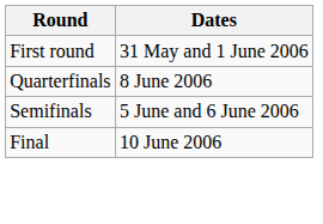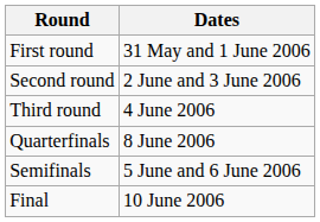 <table class="wikitable">
 <tr>
 <th>Round</th>
 <th>Dates</th>
 </tr>
 <tr>
 <td>First round</td>
 <td>31 May and 1 June 2006</td>
+</tr>
+<tr>
+<td>Second round</td>
+<td>2 June and 3 June 2006</td>
+</tr>
+<tr>
+<td>Third round</td>
+<td>4 June 2006</td>
 </tr>
 <tr>
 <td>Quarterfinals</td>
 <td>8 June 2006</td>
 </tr>
 <tr>
 <td>Semifinals</td>
 <td>5 June and 6 June 2006</td>
 </tr>
 <tr>
 <td>Final</td>
 <td>10 June 2006</td>
 </tr>
 </table>
